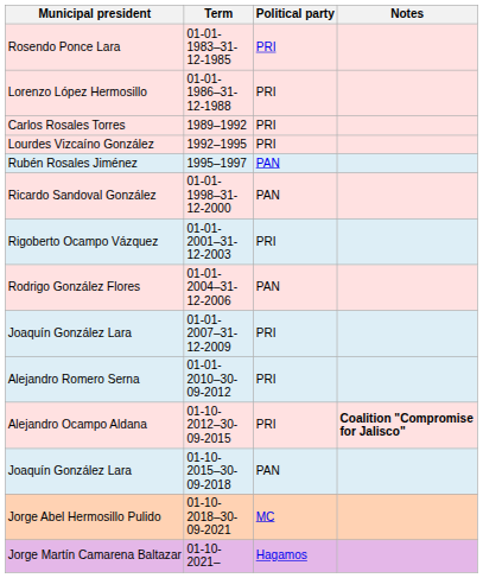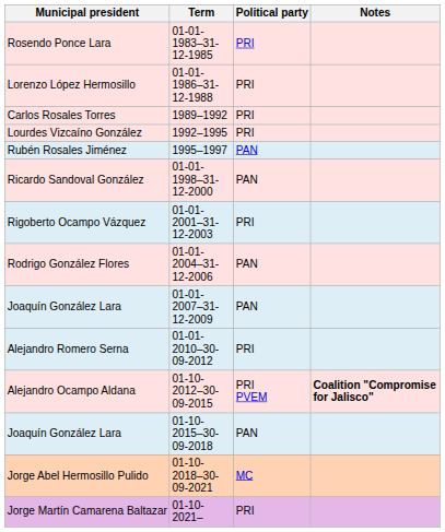 <table class="wikitable">
 <tr>
 <th>Municipal president</th>
 <th width=85px>Term</th>
 <th>Political party</th>
 <th width=180px>Notes</th>
 </tr>
 <tr style="background:#ffe1e1">
 <td>Rosendo Ponce Lara</td>
 <td>01-01-1983–31-12-1985</td>
 <td><a href='#'>PRI</a> </td>
 <td></td>
 </tr>
 <tr style="background:#ffe1e1">
 <td>Lorenzo López Hermosillo</td>
 <td>01-01-1986–31-12-1988</td>
 <td>PRI </td>
 <td></td>
 </tr>
 <tr style="background:#ffe1e1">
 <td>Carlos Rosales Torres</td>
 <td>1989–1992</td>
 <td>PRI </td>
 <td></td>
 </tr>
 <tr style="background:#ffe1e1">
 <td>Lourdes Vizcaíno González</td>
 <td>1992–1995</td>
 <td>PRI </td>
 <td></td>
 </tr>
 <tr style="background:#ddeef6">
 <td>Rubén Rosales Jiménez</td>
 <td>1995–1997</td>
 <td><a href='#'>PAN</a> </td>
 <td></td>
 </tr>
 <tr style="background:#ffe1e1">
 <td>Ricardo Sandoval González</td>
 <td>01-01-1998–31-12-2000</td>
 <td>PAN </td>
 <td></td>
 </tr>
 <tr style="background:#ddeef6">
 <td>Rigoberto Ocampo Vázquez</td>
 <td>01-01-2001–31-12-2003</td>
 <td>PRI </td>
 <td></td>
 </tr>
 <tr style="background:#ffe1e1">
 <td>Rodrigo González Flores</td>
 <td>01-01-2004–31-12-2006</td>
 <td>PAN </td>
 <td></td>
 </tr>
 <tr style="background:#ddeef6">
 <td>Joaquín González Lara</td>
 <td>01-01-2007–31-12-2009</td>
-<td>PRI </td>
+<td>PAN </td>
 <td></td>
 </tr>
 <tr style="background:#ddeef6">
 <td>Alejandro Romero Serna</td>
 <td>01-01-2010–30-09-2012</td>
 <td>PRI </td>
 <td></td>
 </tr>
 <tr style="background:#ffe1e1">
 <td>Alejandro Ocampo Aldana</td>
 <td>01-10-2012–30-09-2015</td>
-<td>PRI </td>
+<td>PRI <br> <a href='#'>PVEM</a> </td>
 <td><strong>Coalition "Compromise for Jalisco"</strong></td>
 </tr>
 <tr style="background:#ddeef6">
 <td>Joaquín González Lara</td>
 <td>01-10-2015–30-09-2018</td>
 <td>PAN </td>
 <td></td>
 </tr>
 <tr style="background:#ffd2b3">
 <td>Jorge Abel Hermosillo Pulido</td>
 <td>01-10-2018–30-09-2021</td>
 <td><a href='#'>MC</a> </td>
 <td></td>
 </tr>
 <tr style="background:#e4b7e8">
 <td>Jorge Martín Camarena Baltazar</td>
 <td>01-10-2021–</td>
-<td><a href='#'>Hagamos</a> </td>
+<td>PRI </td>
 <td></td>
 </tr>
 </table>
